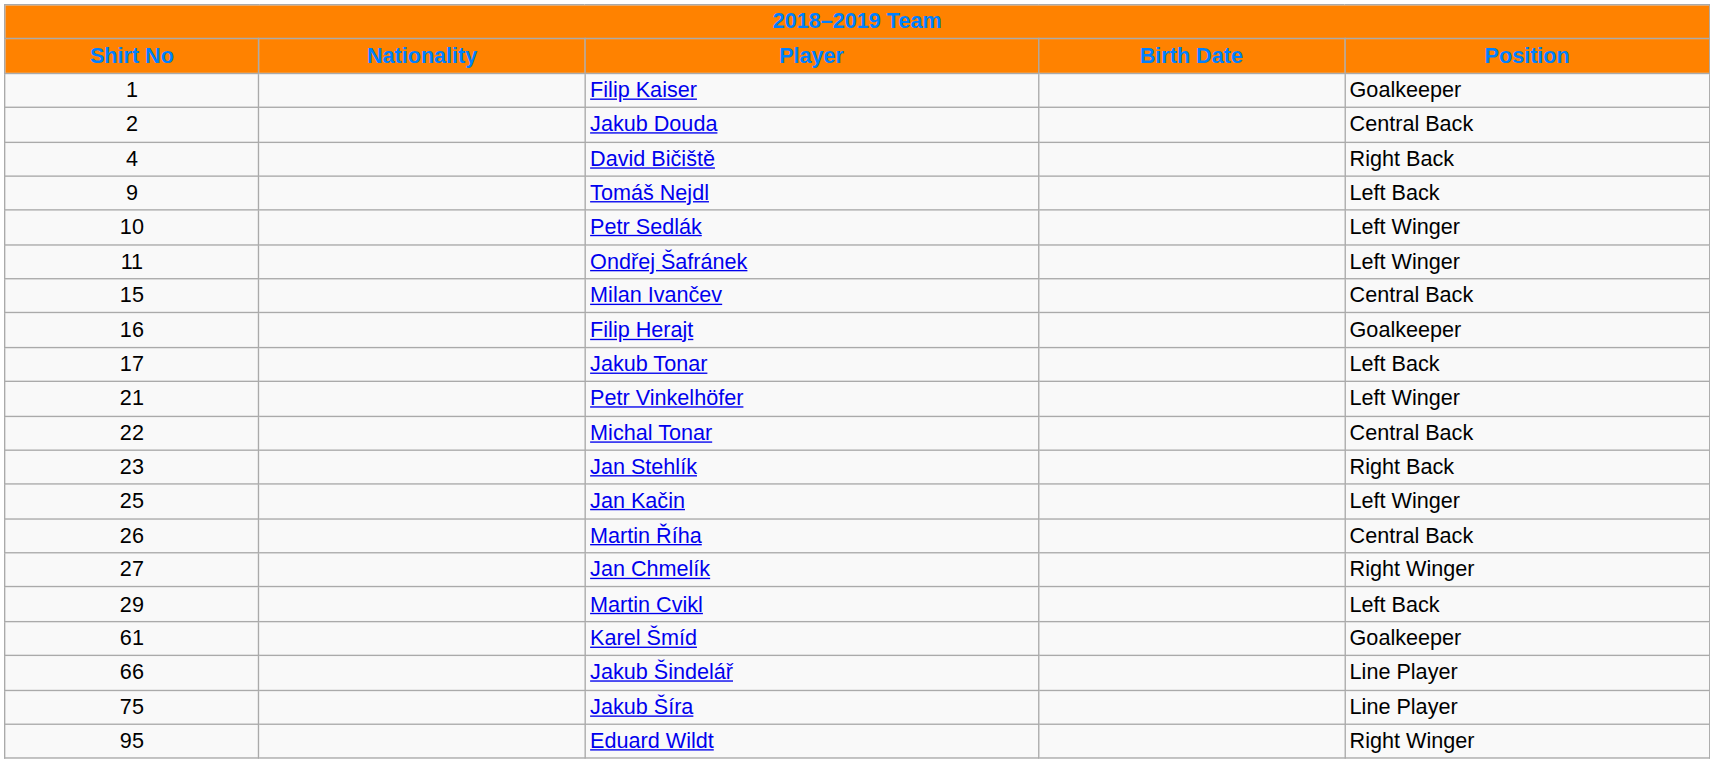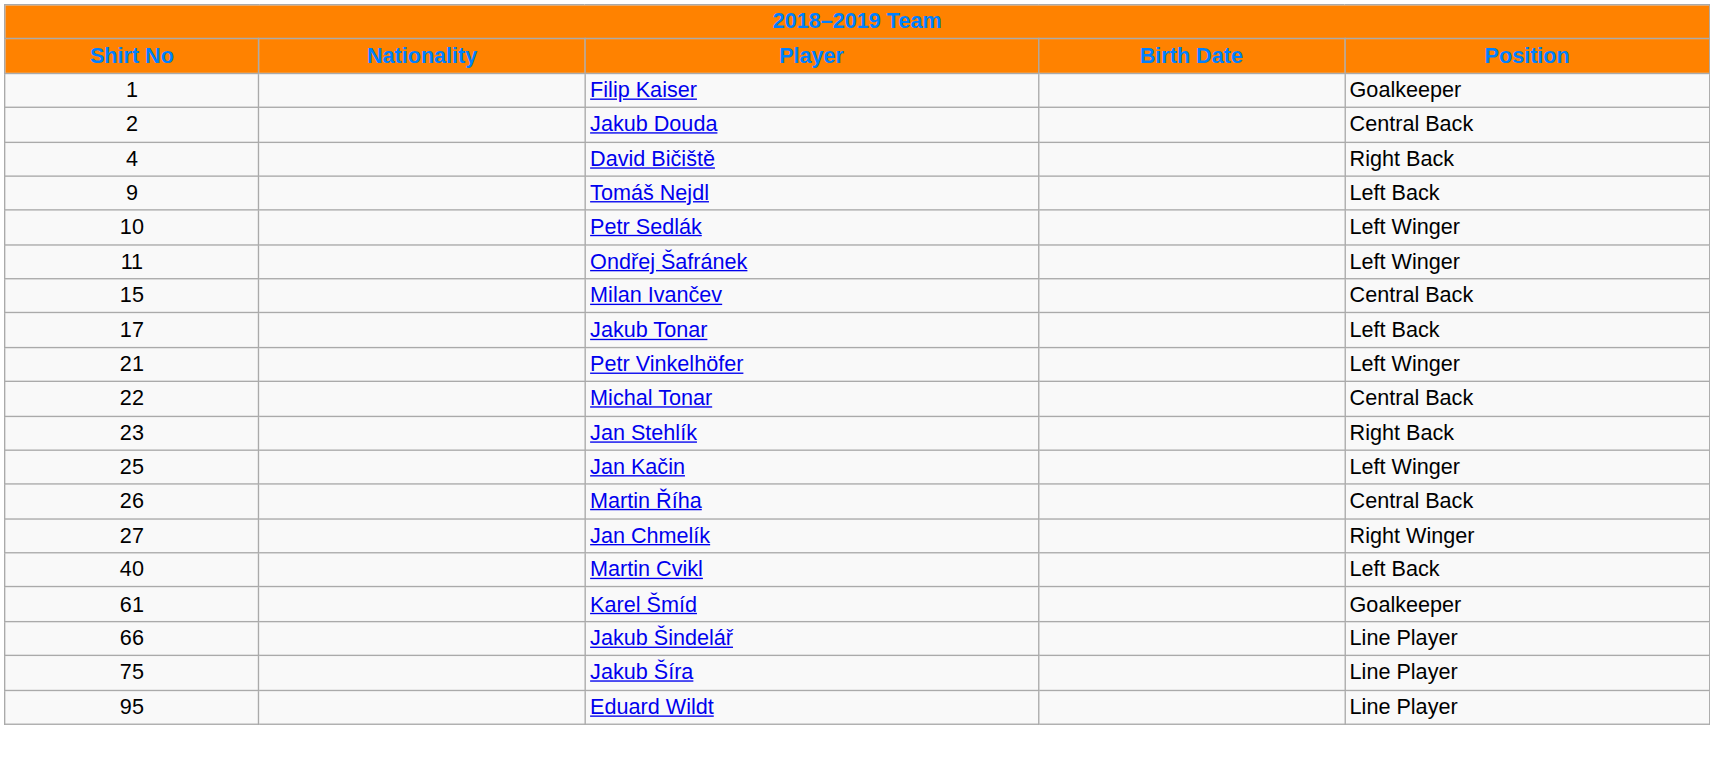 <table class="wikitable collapsible collapsed" style="width:100%">
 <tr>
 <th colspan=5 style="background-color:#FF8200;color:#0080FF;text-align:center;"><strong>2018–2019 Team</strong></th>
 </tr>
 <tr>
 <th style="color:#0080FF; background:#FF8200">Shirt No</th>
 <th style="color:#0080FF; background:#FF8200">Nationality</th>
 <th style="color:#0080FF; background:#FF8200">Player</th>
 <th style="color:#0080FF; background:#FF8200">Birth Date</th>
 <th style="color:#0080FF; background:#FF8200">Position</th>
 </tr>
 <tr>
 <td align=center>1</td>
 <td></td>
 <td><a href='#'>Filip Kaiser</a></td>
 <td></td>
 <td>Goalkeeper</td>
 </tr>
 <tr>
 <td align=center>2</td>
 <td></td>
 <td><a href='#'>Jakub Douda</a></td>
 <td></td>
 <td>Central Back</td>
 </tr>
 <tr>
 <td align=center>4</td>
 <td></td>
 <td><a href='#'>David Bičiště</a></td>
 <td></td>
 <td>Right Back</td>
 </tr>
 <tr>
 <td align=center>9</td>
 <td></td>
 <td><a href='#'>Tomáš Nejdl</a></td>
 <td></td>
 <td>Left Back</td>
 </tr>
 <tr>
 <td align=center>10</td>
 <td></td>
 <td><a href='#'>Petr Sedlák</a></td>
 <td></td>
 <td>Left Winger</td>
 </tr>
 <tr>
 <td align=center>11</td>
 <td></td>
 <td><a href='#'>Ondřej Šafránek</a></td>
 <td></td>
 <td>Left Winger</td>
 </tr>
 <tr>
 <td align=center>15</td>
 <td></td>
 <td><a href='#'>Milan Ivančev</a></td>
 <td></td>
 <td>Central Back</td>
 </tr>
 <tr>
-<td align=center>16</td>
-<td></td>
-<td><a href='#'>Filip Herajt</a></td>
-<td></td>
-<td>Goalkeeper</td>
-</tr>
-<tr>
 <td align=center>17</td>
 <td></td>
 <td><a href='#'>Jakub Tonar</a></td>
 <td></td>
 <td>Left Back</td>
 </tr>
 <tr>
 <td align=center>21</td>
 <td></td>
 <td><a href='#'>Petr Vinkelhöfer</a></td>
 <td></td>
 <td>Left Winger</td>
 </tr>
 <tr>
 <td align=center>22</td>
 <td></td>
 <td><a href='#'>Michal Tonar</a></td>
 <td></td>
 <td>Central Back</td>
 </tr>
 <tr>
 <td align=center>23</td>
 <td></td>
 <td><a href='#'>Jan Stehlík</a></td>
 <td></td>
 <td>Right Back</td>
 </tr>
 <tr>
 <td align=center>25</td>
 <td></td>
 <td><a href='#'>Jan Kačin</a></td>
 <td></td>
 <td>Left Winger</td>
 </tr>
 <tr>
 <td align=center>26</td>
 <td></td>
 <td><a href='#'>Martin Říha</a></td>
 <td></td>
 <td>Central Back</td>
 </tr>
 <tr>
 <td align=center>27</td>
 <td></td>
 <td><a href='#'>Jan Chmelík</a></td>
 <td></td>
 <td>Right Winger</td>
 </tr>
 <tr>
-<td align=center>29</td>
+<td align=center>40</td>
 <td></td>
 <td><a href='#'>Martin Cvikl</a></td>
 <td></td>
 <td>Left Back</td>
 </tr>
 <tr>
 <td align=center>61</td>
 <td></td>
 <td><a href='#'>Karel Šmíd</a></td>
 <td></td>
 <td>Goalkeeper</td>
 </tr>
 <tr>
 <td align=center>66</td>
 <td></td>
 <td><a href='#'>Jakub Šindelář</a></td>
 <td></td>
 <td>Line Player</td>
 </tr>
 <tr>
 <td align=center>75</td>
 <td></td>
 <td><a href='#'>Jakub Šíra</a></td>
 <td></td>
 <td>Line Player</td>
 </tr>
 <tr>
 <td align=center>95</td>
 <td></td>
 <td><a href='#'>Eduard Wildt</a></td>
 <td></td>
-<td>Right Winger</td>
+<td>Line Player</td>
 </tr>
 </table>
